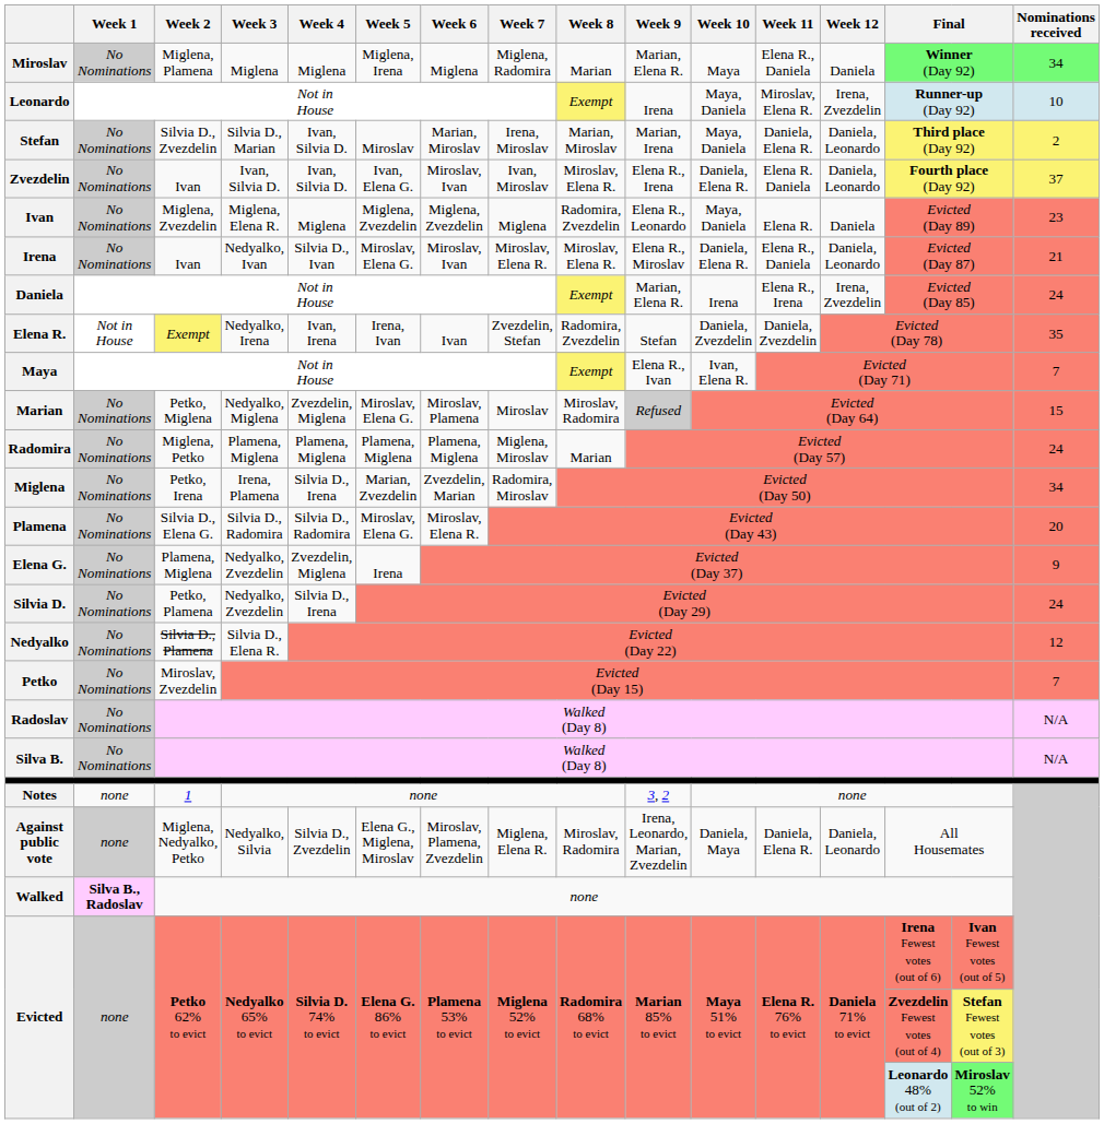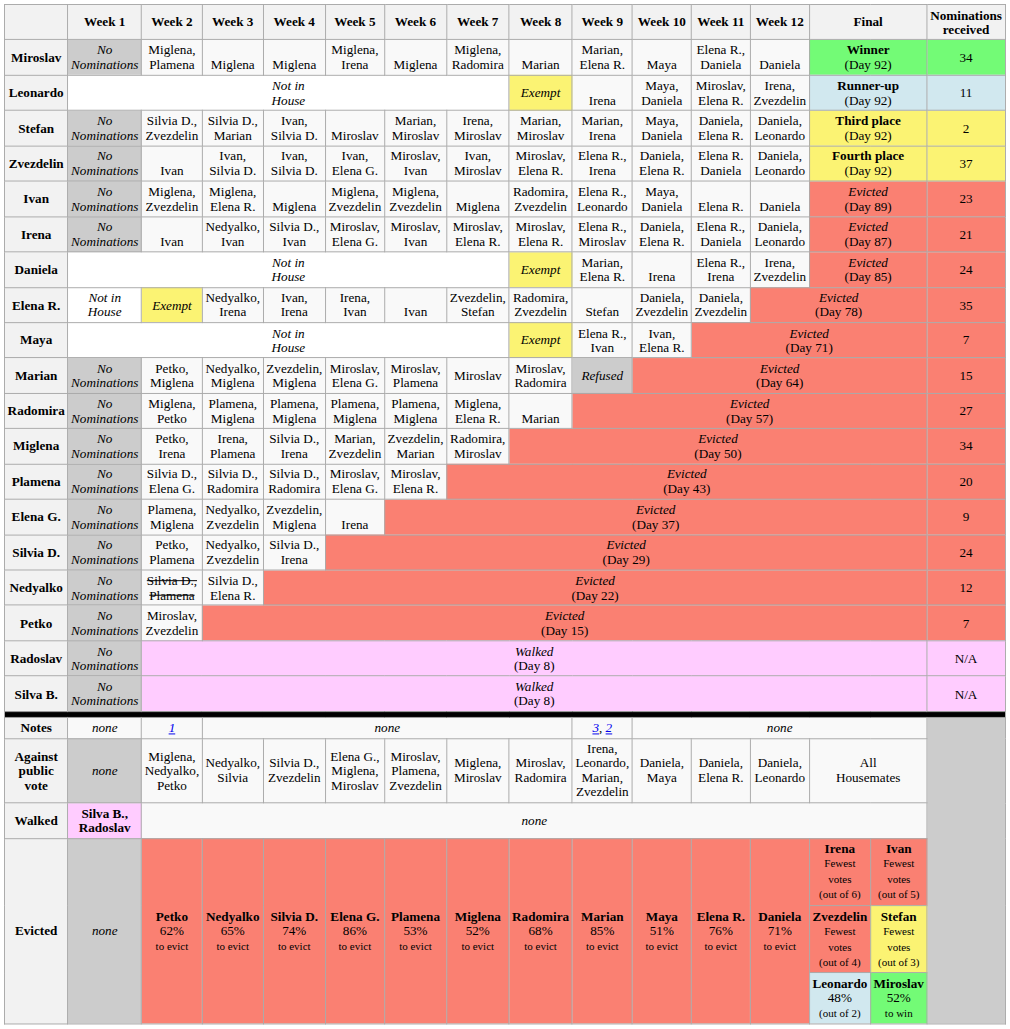 <table class="wikitable" style="text-align:center; width:100%; font-size:85%; line-height:15px">
 <tr>
 <th style="width:4%"></th>
 <th style="width:4%">Week 1</th>
 <th style="width:4%">Week 2</th>
 <th style="width:4%">Week 3</th>
 <th style="width:4%">Week 4</th>
 <th style="width:4%">Week 5</th>
 <th style="width:4%">Week 6</th>
 <th style="width:4%">Week 7</th>
 <th style="width:4%">Week 8</th>
 <th style="width:4%">Week 9</th>
 <th style="width:4%">Week 10</th>
 <th style="width:4%">Week 11</th>
 <th style="width:4%">Week 12</th>
 <th style="width:8%" colspan="2">Final</th>
 <th style="width:4%">Nominations<br>received</th>
 </tr>
 <tr>
 <th>Miroslav</th>
 <td style="background:#CCCCCC;"><em>No<br>Nominations</em></td>
 <td>Miglena,<br>Plamena</td>
 <td><br>Miglena</td>
 <td><br>Miglena</td>
 <td>Miglena,<br>Irena</td>
 <td><br>Miglena</td>
 <td>Miglena,<br>Radomira</td>
 <td><br>Marian</td>
 <td>Marian,<br>Elena R.</td>
 <td><br>Maya</td>
 <td>Elena R.,<br>Daniela</td>
 <td><br>Daniela</td>
 <td colspan="2" style="background:#73FB76;"><strong>Winner</strong><br>(Day 92)</td>
 <td style="background:#73FB76;">34</td>
 </tr>
 <tr>
 <th>Leonardo</th>
 <td style="background:#FFFFFF" colspan="7"><em>Not in<br>House</em></td>
 <td style="background:#FBF373;"><em>Exempt</em></td>
 <td><br>Irena</td>
 <td>Maya,<br>Daniela</td>
 <td>Miroslav,<br>Elena R.</td>
 <td>Irena,<br>Zvezdelin</td>
 <td colspan="2" style="background:#D1E8EF;"><strong>Runner-up</strong><br>(Day 92)</td>
-<td style="background:#D1E8EF;">10</td>
+<td style="background:#D1E8EF;">11</td>
 </tr>
 <tr>
 <th>Stefan</th>
 <td style="background:#CCCCCC;"><em>No<br>Nominations</em></td>
 <td>Silvia D.,<br>Zvezdelin</td>
 <td>Silvia D.,<br>Marian</td>
 <td>Ivan,<br>Silvia D.</td>
 <td><br>Miroslav</td>
 <td>Marian,<br>Miroslav</td>
 <td>Irena,<br>Miroslav</td>
 <td>Marian,<br>Miroslav</td>
 <td>Marian,<br>Irena</td>
 <td>Maya,<br>Daniela</td>
 <td>Daniela,<br>Elena R.</td>
 <td>Daniela,<br>Leonardo</td>
 <td colspan="2" style="background:#FBF373;"><strong>Third place</strong><br>(Day 92)</td>
 <td style="background:#FBF373;">2</td>
 </tr>
 <tr>
 <th>Zvezdelin</th>
 <td style="background:#CCCCCC;"><em>No<br>Nominations</em></td>
 <td><br>Ivan</td>
 <td>Ivan,<br>Silvia D.</td>
 <td>Ivan,<br>Silvia D.</td>
 <td>Ivan,<br>Elena G.</td>
 <td>Miroslav,<br>Ivan</td>
 <td>Ivan,<br>Miroslav</td>
 <td>Miroslav,<br>Elena R.</td>
 <td>Elena R.,<br>Irena</td>
 <td>Daniela,<br>Elena R.</td>
 <td>Elena R.<br>Daniela</td>
 <td>Daniela,<br>Leonardo</td>
 <td colspan="2" style="background:#FBF373;"><strong>Fourth place</strong><br>(Day 92)</td>
 <td style="background:#FBF373;">37</td>
 </tr>
 <tr>
 <th>Ivan</th>
 <td style="background:#CCCCCC;"><em>No<br>Nominations</em></td>
 <td>Miglena,<br>Zvezdelin</td>
 <td>Miglena,<br>Elena R.</td>
 <td><br>Miglena</td>
 <td>Miglena,<br>Zvezdelin</td>
 <td>Miglena,<br>Zvezdelin</td>
 <td><br>Miglena</td>
 <td>Radomira,<br>Zvezdelin</td>
 <td>Elena R.,<br>Leonardo</td>
 <td>Maya,<br>Daniela</td>
 <td><br>Elena R.</td>
 <td><br>Daniela</td>
 <td style="background:#FA8072;" colspan="2"><em>Evicted</em><br>(Day 89)</td>
 <td bgcolor="#FA8072">23</td>
 </tr>
 <tr>
 <th>Irena</th>
 <td style="background:#CCCCCC;"><em>No<br>Nominations</em></td>
 <td><br>Ivan</td>
 <td>Nedyalko,<br>Ivan</td>
 <td>Silvia D.,<br>Ivan</td>
 <td>Miroslav,<br>Elena G.</td>
 <td>Miroslav,<br>Ivan</td>
 <td>Miroslav,<br>Elena R.</td>
 <td>Miroslav,<br>Elena R.</td>
 <td>Elena R.,<br>Miroslav</td>
 <td>Daniela,<br>Elena R.</td>
 <td>Elena R.,<br>Daniela</td>
 <td>Daniela,<br>Leonardo</td>
 <td style="background:#FA8072;" colspan="2"><em>Evicted</em><br>(Day 87)</td>
 <td bgcolor="#FA8072">21</td>
 </tr>
 <tr>
 <th>Daniela</th>
 <td style="background:#FFFFFF" colspan="7"><em>Not in<br>House</em></td>
 <td style="background:#FBF373;"><em>Exempt</em></td>
 <td>Marian,<br>Elena R.</td>
 <td><br>Irena</td>
 <td>Elena R.,<br>Irena</td>
 <td>Irena,<br>Zvezdelin</td>
 <td style="background:#FA8072;" colspan="2"><em>Evicted</em><br>(Day 85)</td>
 <td bgcolor="#FA8072">24</td>
 </tr>
 <tr>
 <th>Elena R.</th>
 <td style="background:#FFFFFF"><em>Not in<br>House</em></td>
 <td style="background:#FBF373;"><em>Exempt</em></td>
 <td>Nedyalko,<br>Irena</td>
 <td>Ivan,<br>Irena</td>
 <td>Irena,<br>Ivan</td>
 <td><br>Ivan</td>
 <td>Zvezdelin,<br>Stefan</td>
 <td>Radomira,<br>Zvezdelin</td>
 <td><br>Stefan</td>
 <td>Daniela,<br>Zvezdelin</td>
 <td>Daniela,<br>Zvezdelin</td>
 <td style="background:#FA8072;" colspan="3"><em>Evicted</em><br>(Day 78)</td>
 <td bgcolor="#FA8072">35</td>
 </tr>
 <tr>
 <th>Maya</th>
 <td style="background:#FFFFFF" colspan="7"><em>Not in<br>House</em></td>
 <td style="background:#FBF373;"><em>Exempt</em></td>
 <td>Elena R.,<br>Ivan</td>
 <td>Ivan,<br>Elena R.</td>
 <td style="background:#FA8072;" colspan="4"><em>Evicted</em><br>(Day 71)</td>
 <td bgcolor="#FA8072">7</td>
 </tr>
 <tr>
 <th>Marian</th>
 <td style="background:#CCCCCC;"><em>No<br>Nominations</em></td>
 <td>Petko,<br>Miglena</td>
 <td>Nedyalko,<br>Miglena</td>
 <td>Zvezdelin,<br>Miglena</td>
 <td>Miroslav,<br>Elena G.</td>
 <td>Miroslav,<br>Plamena</td>
 <td>Miroslav</td>
 <td>Miroslav,<br>Radomira</td>
 <td style="background:#CCC"><em>Refused</em></td>
 <td style="background:#FA8072;" colspan="5"><em>Evicted</em><br>(Day 64)</td>
 <td bgcolor="#FA8072">15</td>
 </tr>
 <tr>
 <th>Radomira</th>
 <td style="background:#CCCCCC;"><em>No<br>Nominations</em></td>
 <td>Miglena,<br>Petko</td>
 <td>Plamena,<br>Miglena</td>
 <td>Plamena,<br>Miglena</td>
 <td>Plamena,<br>Miglena</td>
 <td>Plamena,<br>Miglena</td>
-<td>Miglena,<br>Miroslav</td>
+<td>Miglena,<br>Elena R.</td>
 <td><br>Marian</td>
 <td style="background:#FA8072;" colspan="6"><em>Evicted</em><br>(Day 57)</td>
-<td bgcolor="#FA8072">24</td>
+<td bgcolor="#FA8072">27</td>
 </tr>
 <tr>
 <th>Miglena</th>
 <td style="background:#CCCCCC;"><em>No<br>Nominations</em></td>
 <td>Petko,<br>Irena</td>
 <td>Irena,<br>Plamena</td>
 <td>Silvia D.,<br>Irena</td>
 <td>Marian,<br>Zvezdelin</td>
 <td>Zvezdelin,<br>Marian</td>
 <td>Radomira,<br>Miroslav</td>
 <td style="background:#FA8072;" colspan="7"><em>Evicted</em><br>(Day 50)</td>
 <td bgcolor="#FA8072">34</td>
 </tr>
 <tr>
 <th>Plamena</th>
 <td style="background:#CCCCCC;"><em>No<br>Nominations</em></td>
 <td>Silvia D.,<br>Elena G.</td>
 <td>Silvia D.,<br>Radomira</td>
 <td>Silvia D.,<br>Radomira</td>
 <td>Miroslav,<br>Elena G.</td>
 <td>Miroslav,<br>Elena R.</td>
 <td style="background:#FA8072;" colspan="8"><em>Evicted</em><br>(Day 43)</td>
 <td bgcolor="#FA8072">20</td>
 </tr>
 <tr>
 <th>Elena G.</th>
 <td style="background:#CCCCCC;"><em>No<br>Nominations</em></td>
 <td>Plamena,<br>Miglena</td>
 <td>Nedyalko,<br>Zvezdelin</td>
 <td>Zvezdelin,<br>Miglena</td>
 <td><br>Irena</td>
 <td style="background:#FA8072;" colspan="9"><em>Evicted</em><br>(Day 37)</td>
 <td bgcolor="#FA8072">9</td>
 </tr>
 <tr>
 <th>Silvia D.</th>
 <td style="background:#CCCCCC;"><em>No<br>Nominations</em></td>
 <td>Petko,<br>Plamena</td>
 <td>Nedyalko,<br>Zvezdelin</td>
 <td>Silvia D.,<br>Irena</td>
 <td style="background:#FA8072;" colspan="10"><em>Evicted</em><br>(Day 29)</td>
 <td bgcolor="#FA8072">24</td>
 </tr>
 <tr>
 <th>Nedyalko</th>
 <td style="background:#CCCCCC;"><em>No<br>Nominations</em></td>
 <td><s>Silvia D.,</s><br><s>Plamena</s></td>
 <td>Silvia D.,<br>Elena R.</td>
 <td style="background:#FA8072;" colspan="11"><em>Evicted</em><br>(Day 22)</td>
 <td bgcolor="#FA8072">12</td>
 </tr>
 <tr>
 <th>Petko</th>
 <td style="background:#CCCCCC;"><em>No<br>Nominations</em></td>
 <td>Miroslav,<br>Zvezdelin</td>
 <td style="background:#FA8072;" colspan="12"><em>Evicted</em><br>(Day 15)</td>
 <td bgcolor="#FA8072">7</td>
 </tr>
 <tr>
 <th>Radoslav</th>
 <td style="background:#CCCCCC;"><em>No<br>Nominations</em></td>
 <td bgcolor="FFCCFF" colspan="13"><em>Walked</em><br>(Day 8)</td>
 <td bgcolor="FFCCFF">N/A</td>
 </tr>
 <tr>
 <th>Silva B.</th>
 <td style="background:#CCCCCC;"><em>No<br>Nominations</em></td>
 <td bgcolor="FFCCFF" colspan="13"><em>Walked</em><br>(Day 8)</td>
 <td bgcolor="FFCCFF">N/A</td>
 </tr>
 <tr>
 <th colspan="16" style="background:#000;"></th>
 </tr>
 <tr>
 <th>Notes</th>
 <td><em>none</em></td>
 <td><em><a href='#'>1</a></em></td>
 <td colspan="6"><em>none</em></td>
 <td><em><a href='#'>3</a></em>, <em><a href='#'>2</a></em></td>
 <td colspan="5"><em>none</em></td>
 <td rowspan=8 bgcolor="CCCCCC"></td>
 </tr>
 <tr>
 <th>Against<br>public vote</th>
 <td style="background:#CCCCCC;"><em>none</em></td>
 <td>Miglena,<br>Nedyalko,<br>Petko</td>
 <td>Nedyalko,<br>Silvia</td>
 <td>Silvia D.,<br>Zvezdelin</td>
 <td>Elena G.,<br>Miglena,<br>Miroslav</td>
 <td>Miroslav,<br>Plamena,<br>Zvezdelin</td>
-<td>Miglena,<br>Elena R.</td>
+<td>Miglena,<br>Miroslav</td>
 <td>Miroslav,<br>Radomira</td>
 <td>Irena,<br>Leonardo,<br>Marian,<br>Zvezdelin</td>
 <td>Daniela,<br>Maya</td>
 <td>Daniela,<br>Elena R.</td>
 <td>Daniela,<br>Leonardo</td>
 <td colspan="2">All<br>Housemates</td>
 </tr>
 <tr>
 <th>Walked</th>
 <td style="background:#fcf;"><strong>Silva B.,<br>Radoslav</strong></td>
 <td colspan="13"><em>none</em></td>
 </tr>
 <tr>
 <th rowspan="3">Evicted</th>
 <td rowspan="3" style="background:#CCCCCC;"><em>none</em></td>
 <td rowspan="3" style="background:#FA8072"><strong>Petko</strong><br>62%<br><small>to evict</small></td>
 <td rowspan="3" style="background:#FA8072"><strong>Nedyalko</strong><br>65%<br><small>to evict</small></td>
 <td rowspan="3" style="background:#FA8072"><strong>Silvia D.</strong><br>74% <br><small>to evict</small></td>
 <td rowspan="3" style="background:#FA8072"><strong>Elena G.</strong><br>86% <br><small>to evict</small></td>
 <td rowspan="3" style="background:#FA8072"><strong>Plamena</strong><br>53% <br><small>to evict</small></td>
 <td rowspan="3" style="background:#FA8072"><strong>Miglena</strong><br>52% <br><small>to evict</small></td>
 <td rowspan="3" style="background:#FA8072"><strong>Radomira</strong><br>68% <br><small>to evict</small></td>
 <td rowspan="3" style="background:#FA8072"><strong>Marian</strong><br>85% <br><small>to evict</small></td>
 <td rowspan="3" style="background:#FA8072"><strong>Maya</strong><br>51% <br><small>to evict</small></td>
 <td rowspan="3" style="background:#FA8072"><strong>Elena R.</strong><br>76% <br><small>to evict</small></td>
 <td rowspan="3" style="background:#FA8072"><strong>Daniela</strong><br>71% <br><small>to evict</small></td>
 <td style="background:#FA8072"><strong>Irena</strong><br><small>Fewest votes<br>(out of 6)</small></td>
 <td style="background:#FA8072"><strong>Ivan</strong><br><small>Fewest votes<br>(out of 5)</small></td>
 </tr>
 <tr>
 <td style="background:#FA8072"><strong>Zvezdelin</strong><br><small>Fewest votes<br>(out of 4)</small></td>
 <td style="background:#FBF373"><strong>Stefan</strong><br><small>Fewest votes<br>(out of 3)</small></td>
 </tr>
 <tr>
 <td style="background:#D1E8EF"><strong>Leonardo</strong><br>48%<br><small>(out of 2)</small></td>
 <td style="background:#73FB76"><strong>Miroslav</strong><br>52%<br><small>to win</small></td>
 </tr>
 </table>
